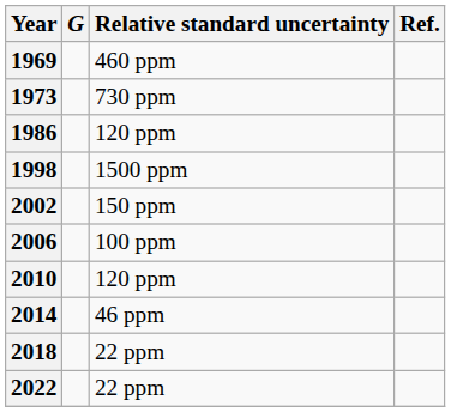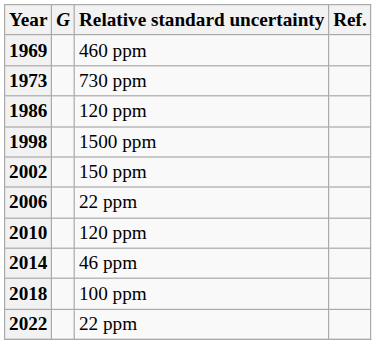 <table class=wikitable>
 <tr>
 <th scope="col">Year</th>
 <th scope="col"><em>G</em> <br></th>
 <th scope="col">Relative standard uncertainty</th>
 <th scope="col">Ref.</th>
 </tr>
 <tr>
 <th scope="row">1969</th>
 <td></td>
 <td>460 ppm</td>
 <td></td>
 </tr>
 <tr>
 <th scope="row">1973</th>
 <td></td>
 <td>730 ppm</td>
 <td></td>
 </tr>
 <tr>
 <th scope="row">1986</th>
 <td></td>
 <td>120 ppm</td>
 <td></td>
 </tr>
 <tr>
 <th scope="row">1998</th>
 <td></td>
 <td>1500 ppm</td>
 <td></td>
 </tr>
 <tr>
 <th scope="row">2002</th>
 <td></td>
 <td>150 ppm</td>
 <td></td>
 </tr>
 <tr>
 <th scope="row">2006</th>
 <td></td>
-<td>100 ppm</td>
+<td>22 ppm</td>
 <td></td>
 </tr>
 <tr>
 <th scope="row">2010</th>
 <td></td>
 <td>120 ppm</td>
 <td></td>
 </tr>
 <tr>
 <th scope="row">2014</th>
 <td></td>
 <td>46 ppm</td>
 <td></td>
 </tr>
 <tr>
 <th scope="row">2018</th>
 <td></td>
-<td>22 ppm</td>
+<td>100 ppm</td>
 <td></td>
 </tr>
 <tr>
 <th scope="row">2022</th>
 <td></td>
 <td>22 ppm</td>
 <td></td>
 </tr>
 <tr>
 </tr>
 </table>
